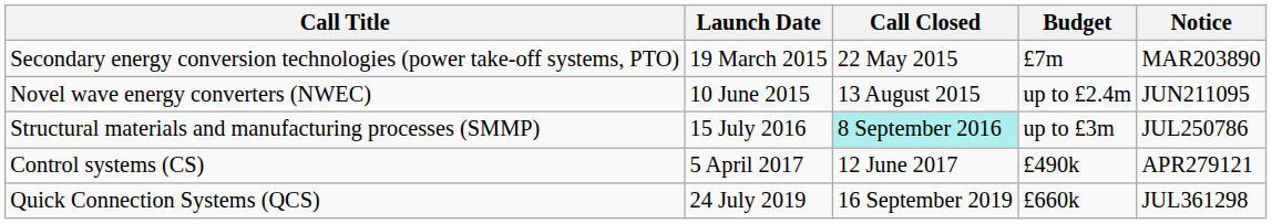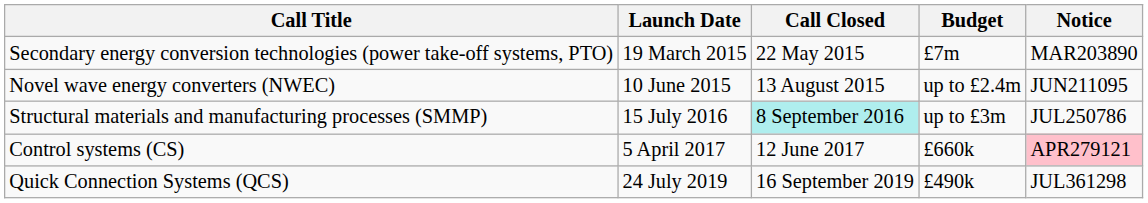 <table class="wikitable">
 <tr>
 <th>Call Title</th>
 <th>Launch Date</th>
 <th>Call Closed</th>
 <th>Budget</th>
 <th>Notice</th>
 </tr>
 <tr>
 <td>Secondary energy conversion technologies (power take-off systems, PTO)</td>
 <td>19 March 2015</td>
 <td>22 May 2015</td>
 <td>£7m</td>
 <td>MAR203890</td>
 </tr>
 <tr>
 <td>Novel wave energy converters (NWEC)</td>
 <td>10 June 2015</td>
 <td>13 August 2015</td>
 <td>up to £2.4m</td>
 <td>JUN211095</td>
 </tr>
 <tr>
 <td>Structural materials and manufacturing processes (SMMP)</td>
 <td>15 July 2016</td>
 <td style="background: paleturquoise;">8 September 2016</td>
 <td>up to £3m</td>
 <td>JUL250786</td>
 </tr>
 <tr>
 <td>Control systems (CS)</td>
 <td>5 April 2017</td>
 <td>12 June 2017</td>
-<td>£490k</td>
-<td>APR279121</td>
+<td>£660k</td>
+<td style="background: pink;">APR279121</td>
 </tr>
 <tr>
 <td>Quick Connection Systems (QCS)</td>
 <td>24 July 2019</td>
 <td>16 September 2019</td>
-<td>£660k</td>
+<td>£490k</td>
 <td>JUL361298</td>
 </tr>
 </table>
